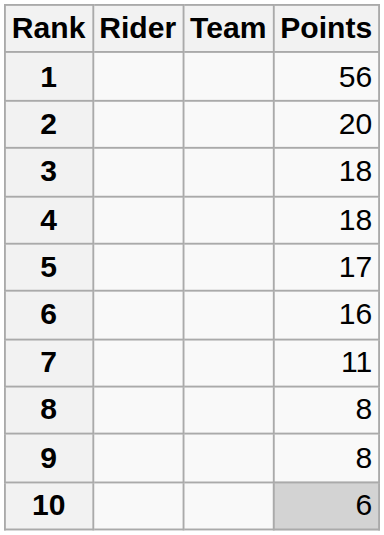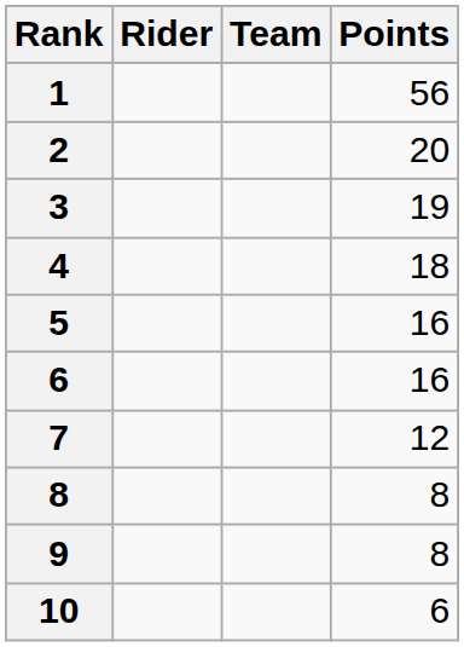 <table class="wikitable" margin-bottom:0;">
 <tr>
 <th scope="col">Rank</th>
 <th scope="col">Rider</th>
 <th scope="col">Team</th>
 <th scope="col">Points</th>
 </tr>
 <tr>
 <th scope="row">1</th>
 <td> </td>
 <td></td>
 <td align="right">56</td>
 </tr>
 <tr>
 <th scope="row">2</th>
 <td></td>
 <td></td>
 <td align="right">20</td>
 </tr>
 <tr>
 <th scope="row">3</th>
 <td></td>
 <td></td>
-<td align="right">18</td>
+<td align="right">19</td>
 </tr>
 <tr>
 <th scope="row">4</th>
 <td></td>
 <td></td>
 <td align="right">18</td>
 </tr>
 <tr>
 <th scope="row">5</th>
 <td></td>
 <td></td>
-<td align="right">17</td>
+<td align="right">16</td>
 </tr>
 <tr>
 <th scope="row">6</th>
 <td></td>
 <td></td>
 <td align="right">16</td>
 </tr>
 <tr>
 <th scope="row">7</th>
 <td></td>
 <td></td>
-<td align="right">11</td>
+<td align="right">12</td>
 </tr>
 <tr>
 <th scope="row">8</th>
 <td></td>
 <td></td>
 <td align="right">8</td>
 </tr>
 <tr>
 <th scope="row">9</th>
 <td></td>
 <td></td>
 <td align="right">8</td>
 </tr>
 <tr>
 <th scope="row">10</th>
 <td></td>
 <td></td>
-<td align="right" style="background: lightgrey;">6</td>
+<td align="right">6</td>
 </tr>
 </table>
